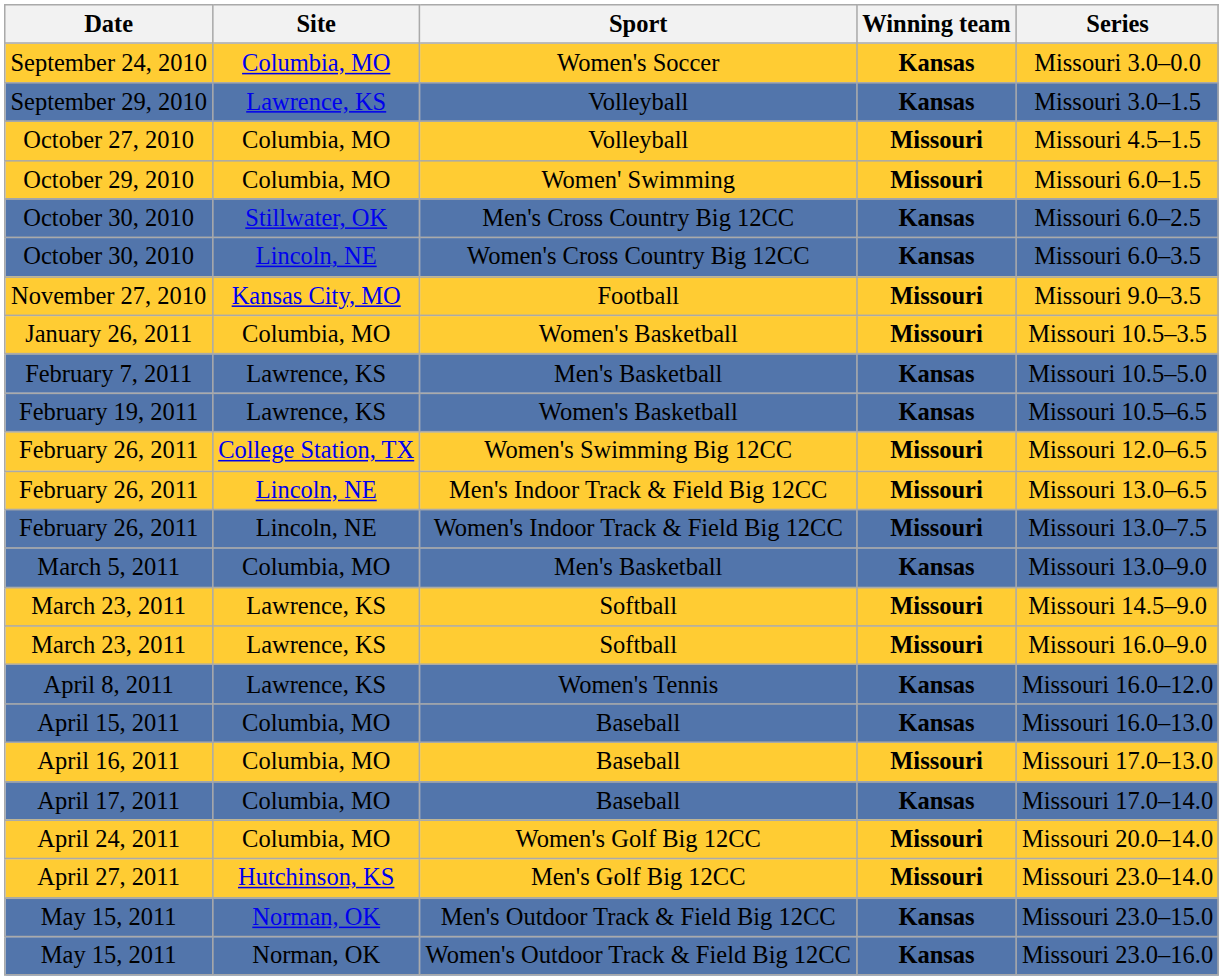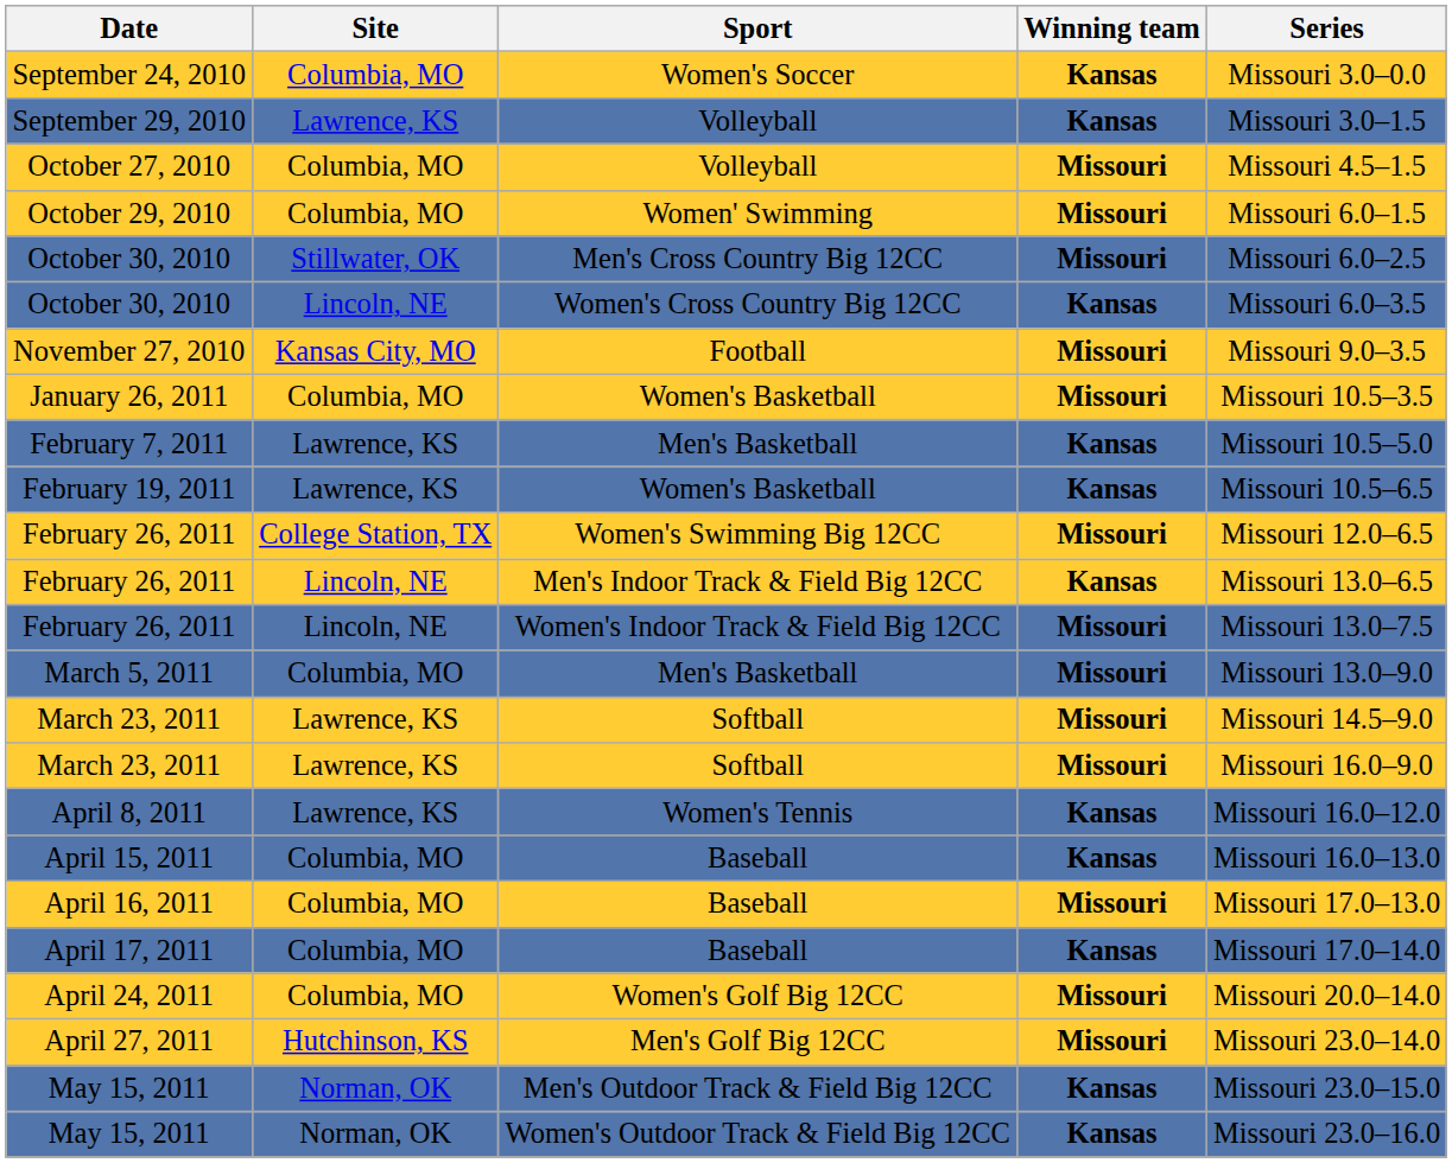 <table class="wikitable">
 <tr>
 <th>Date</th>
 <th>Site</th>
 <th>Sport</th>
 <th>Winning team</th>
 <th>Series</th>
 </tr>
 <tr align=center style="background: #ffcc33;">
 <td>September 24, 2010</td>
 <td><a href='#'>Columbia, MO</a></td>
 <td>Women's Soccer</td>
 <td><strong>Kansas</strong></td>
 <td>Missouri 3.0–0.0</td>
 </tr>
 <tr align=center style="background: #5275ab;">
 <td>September 29, 2010</td>
 <td><a href='#'>Lawrence, KS</a></td>
 <td>Volleyball</td>
 <td><strong>Kansas</strong></td>
 <td>Missouri 3.0–1.5</td>
 </tr>
 <tr align=center style="background: #ffcc33;">
 <td>October 27, 2010</td>
 <td>Columbia, MO</td>
 <td>Volleyball</td>
 <td><strong>Missouri</strong></td>
 <td>Missouri 4.5–1.5</td>
 </tr>
 <tr align=center style="background: #ffcc33;">
 <td>October 29, 2010</td>
 <td>Columbia, MO</td>
 <td>Women' Swimming</td>
 <td><strong>Missouri</strong></td>
 <td>Missouri 6.0–1.5</td>
 </tr>
 <tr align=center style="background: #5275ab;">
 <td>October 30, 2010</td>
 <td><a href='#'>Stillwater, OK</a></td>
 <td>Men's Cross Country Big 12CC</td>
-<td><strong>Kansas</strong></td>
+<td><strong>Missouri</strong></td>
 <td>Missouri 6.0–2.5</td>
 </tr>
 <tr align=center style="background: #5275ab;">
 <td>October 30, 2010</td>
 <td><a href='#'>Lincoln, NE</a></td>
 <td>Women's Cross Country Big 12CC</td>
 <td><strong>Kansas</strong></td>
 <td>Missouri 6.0–3.5</td>
 </tr>
 <tr align=center style="background: #ffcc33;">
 <td>November 27, 2010</td>
 <td><a href='#'>Kansas City, MO</a></td>
 <td>Football</td>
 <td><strong>Missouri</strong></td>
 <td>Missouri 9.0–3.5</td>
 </tr>
 <tr align=center style="background: #ffcc33;">
 <td>January 26, 2011</td>
 <td>Columbia, MO</td>
 <td>Women's Basketball</td>
 <td><strong>Missouri</strong></td>
 <td>Missouri 10.5–3.5</td>
 </tr>
 <tr align=center style="background: #5275ab;">
 <td>February 7, 2011</td>
 <td>Lawrence, KS</td>
 <td>Men's Basketball</td>
 <td><strong>Kansas</strong></td>
 <td>Missouri 10.5–5.0</td>
 </tr>
 <tr align=center style="background: #5275ab;">
 <td>February 19, 2011</td>
 <td>Lawrence, KS</td>
 <td>Women's Basketball</td>
 <td><strong>Kansas</strong></td>
 <td>Missouri 10.5–6.5</td>
 </tr>
 <tr align=center style="background: #ffcc33;">
 <td>February 26, 2011</td>
 <td><a href='#'>College Station, TX</a></td>
 <td>Women's Swimming Big 12CC</td>
 <td><strong>Missouri</strong></td>
 <td>Missouri 12.0–6.5</td>
 </tr>
 <tr align=center style="background: #ffcc33;">
 <td>February 26, 2011</td>
 <td><a href='#'>Lincoln, NE</a></td>
 <td>Men's Indoor Track & Field Big 12CC</td>
-<td><strong>Missouri</strong></td>
+<td><strong>Kansas</strong></td>
 <td>Missouri 13.0–6.5</td>
 </tr>
 <tr align=center style="background: #5275ab;">
 <td>February 26, 2011</td>
 <td>Lincoln, NE</td>
 <td>Women's Indoor Track & Field Big 12CC</td>
 <td><strong>Missouri</strong></td>
 <td>Missouri 13.0–7.5</td>
 </tr>
 <tr align=center style="background: #5275ab;">
 <td>March 5, 2011</td>
 <td>Columbia, MO</td>
 <td>Men's Basketball</td>
-<td><strong>Kansas</strong></td>
+<td><strong>Missouri</strong></td>
 <td>Missouri 13.0–9.0</td>
 </tr>
 <tr align=center style="background: #ffcc33;">
 <td>March 23, 2011</td>
 <td>Lawrence, KS</td>
 <td>Softball</td>
 <td><strong>Missouri</strong></td>
 <td>Missouri 14.5–9.0</td>
 </tr>
 <tr align=center style="background: #ffcc33;">
 <td>March 23, 2011</td>
 <td>Lawrence, KS</td>
 <td>Softball</td>
 <td><strong>Missouri</strong></td>
 <td>Missouri 16.0–9.0</td>
 </tr>
 <tr align=center style="background: #5275ab;">
 <td>April 8, 2011</td>
 <td>Lawrence, KS</td>
 <td>Women's Tennis</td>
 <td><strong>Kansas</strong></td>
 <td>Missouri 16.0–12.0</td>
 </tr>
 <tr align=center style="background: #5275ab;">
 <td>April 15, 2011</td>
 <td>Columbia, MO</td>
 <td>Baseball</td>
 <td><strong>Kansas</strong></td>
 <td>Missouri 16.0–13.0</td>
 </tr>
 <tr align=center style="background: #ffcc33;">
 <td>April 16, 2011</td>
 <td>Columbia, MO</td>
 <td>Baseball</td>
 <td><strong>Missouri</strong></td>
 <td>Missouri 17.0–13.0</td>
 </tr>
 <tr align=center style="background: #5275ab;">
 <td>April 17, 2011</td>
 <td>Columbia, MO</td>
 <td>Baseball</td>
 <td><strong>Kansas</strong></td>
 <td>Missouri 17.0–14.0</td>
 </tr>
 <tr align=center style="background: #ffcc33;">
 <td>April 24, 2011</td>
 <td>Columbia, MO</td>
 <td>Women's Golf Big 12CC</td>
 <td><strong>Missouri</strong></td>
 <td>Missouri 20.0–14.0</td>
 </tr>
 <tr align=center style="background: #ffcc33;">
 <td>April 27, 2011</td>
 <td><a href='#'>Hutchinson, KS</a></td>
 <td>Men's Golf Big 12CC</td>
 <td><strong>Missouri</strong></td>
 <td>Missouri 23.0–14.0</td>
 </tr>
 <tr align=center style="background: #5275ab;">
 <td>May 15, 2011</td>
 <td><a href='#'>Norman, OK</a></td>
 <td>Men's Outdoor Track & Field Big 12CC</td>
 <td><strong>Kansas</strong></td>
 <td>Missouri 23.0–15.0</td>
 </tr>
 <tr align=center style="background: #5275ab;">
 <td>May 15, 2011</td>
 <td>Norman, OK</td>
 <td>Women's Outdoor Track & Field Big 12CC</td>
 <td><strong>Kansas</strong></td>
 <td>Missouri 23.0–16.0</td>
 </tr>
 </table>
